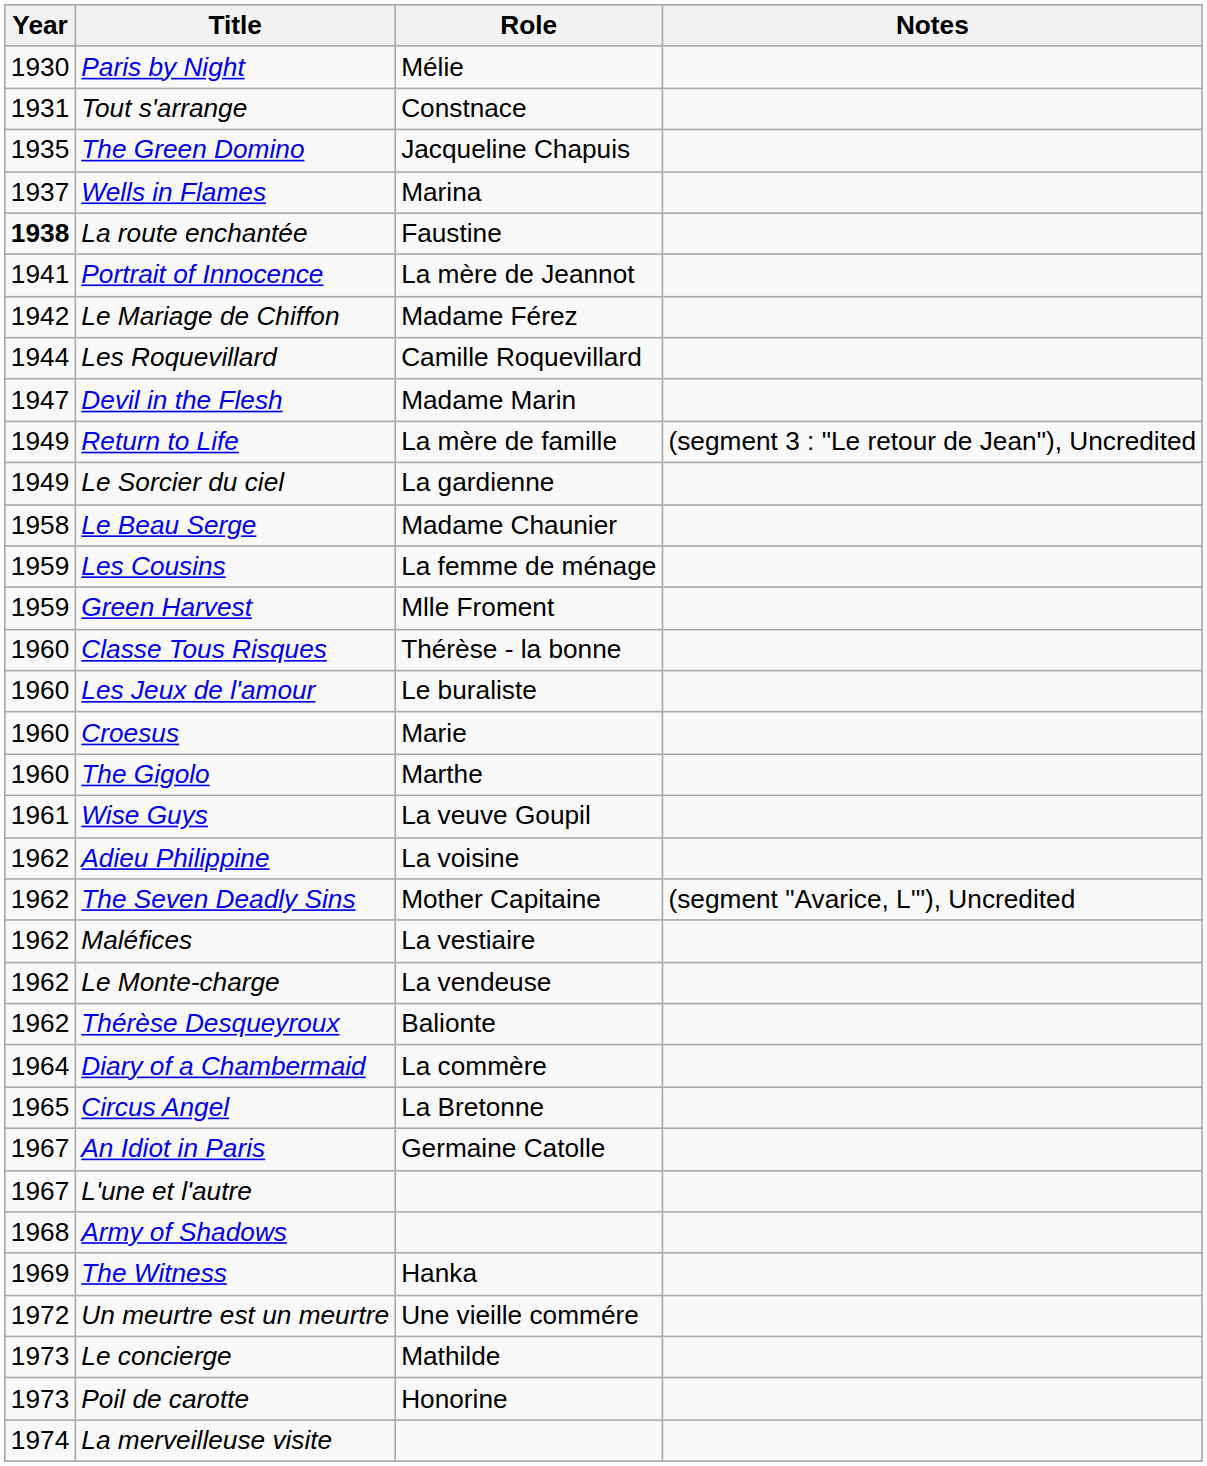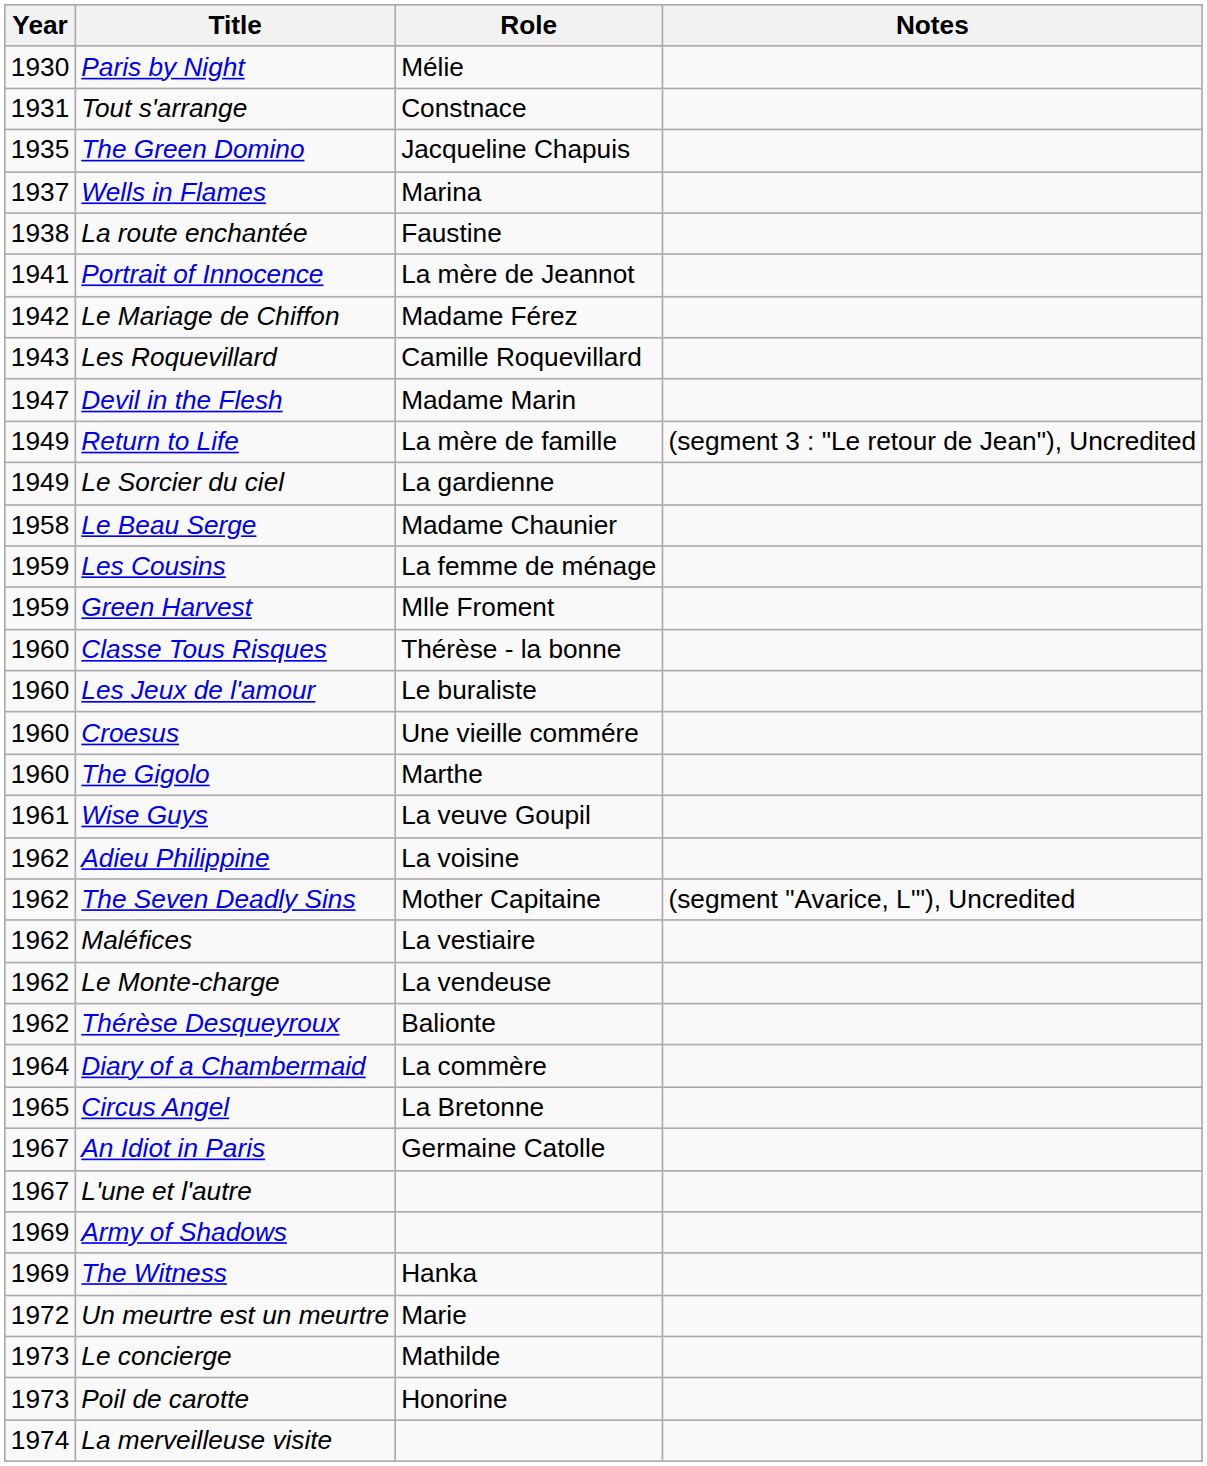 <table class="wikitable">
 <tr>
 <th>Year</th>
 <th>Title</th>
 <th>Role</th>
 <th>Notes</th>
 </tr>
 <tr>
 <td>1930</td>
 <td><em><a href='#'>Paris by Night</a></em></td>
 <td>Mélie</td>
 <td></td>
 </tr>
 <tr>
 <td>1931</td>
 <td><em>Tout s'arrange</em></td>
 <td>Constnace</td>
 <td></td>
 </tr>
 <tr>
 <td>1935</td>
 <td><em><a href='#'>The Green Domino</a></em></td>
 <td>Jacqueline Chapuis</td>
 <td></td>
 </tr>
 <tr>
 <td>1937</td>
 <td><em><a href='#'>Wells in Flames</a></em></td>
 <td>Marina</td>
 <td></td>
 </tr>
 <tr>
-<td><strong>1938</strong></td>
+<td>1938</td>
 <td><em>La route enchantée</em></td>
 <td>Faustine</td>
 <td></td>
 </tr>
 <tr>
 <td>1941</td>
 <td><em><a href='#'>Portrait of Innocence</a></em></td>
 <td>La mère de Jeannot</td>
 <td></td>
 </tr>
 <tr>
 <td>1942</td>
 <td><em>Le Mariage de Chiffon</em></td>
 <td>Madame Férez</td>
 <td></td>
 </tr>
 <tr>
-<td>1944</td>
+<td>1943</td>
 <td><em>Les Roquevillard</em></td>
 <td>Camille Roquevillard</td>
 <td></td>
 </tr>
 <tr>
 <td>1947</td>
 <td><em><a href='#'>Devil in the Flesh</a></em></td>
 <td>Madame Marin</td>
 <td></td>
 </tr>
 <tr>
 <td>1949</td>
 <td><em><a href='#'>Return to Life</a></em></td>
 <td>La mère de famille</td>
 <td>(segment 3 : "Le retour de Jean"), Uncredited</td>
 </tr>
 <tr>
 <td>1949</td>
 <td><em>Le Sorcier du ciel</em></td>
 <td>La gardienne</td>
 <td></td>
 </tr>
 <tr>
 <td>1958</td>
 <td><em><a href='#'>Le Beau Serge</a></em></td>
 <td>Madame Chaunier</td>
 <td></td>
 </tr>
 <tr>
 <td>1959</td>
 <td><em><a href='#'>Les Cousins</a></em></td>
 <td>La femme de ménage</td>
 <td></td>
 </tr>
 <tr>
 <td>1959</td>
 <td><em><a href='#'>Green Harvest</a></em></td>
 <td>Mlle Froment</td>
 <td></td>
 </tr>
 <tr>
 <td>1960</td>
 <td><em><a href='#'>Classe Tous Risques</a></em></td>
 <td>Thérèse - la bonne</td>
 <td></td>
 </tr>
 <tr>
 <td>1960</td>
 <td><em><a href='#'>Les Jeux de l'amour</a></em></td>
 <td>Le buraliste</td>
 <td></td>
 </tr>
 <tr>
 <td>1960</td>
 <td><em><a href='#'>Croesus</a></em></td>
-<td>Marie</td>
+<td>Une vieille commére</td>
 <td></td>
 </tr>
 <tr>
 <td>1960</td>
 <td><em><a href='#'>The Gigolo</a></em></td>
 <td>Marthe</td>
 <td></td>
 </tr>
 <tr>
 <td>1961</td>
 <td><em><a href='#'>Wise Guys</a></em></td>
 <td>La veuve Goupil</td>
 <td></td>
 </tr>
 <tr>
 <td>1962</td>
 <td><em><a href='#'>Adieu Philippine</a></em></td>
 <td>La voisine</td>
 <td></td>
 </tr>
 <tr>
 <td>1962</td>
 <td><em><a href='#'>The Seven Deadly Sins</a></em></td>
 <td>Mother Capitaine</td>
 <td>(segment "Avarice, L'"), Uncredited</td>
 </tr>
 <tr>
 <td>1962</td>
 <td><em>Maléfices</em></td>
 <td>La vestiaire</td>
 <td></td>
 </tr>
 <tr>
 <td>1962</td>
 <td><em>Le Monte-charge</em></td>
 <td>La vendeuse</td>
 <td></td>
 </tr>
 <tr>
 <td>1962</td>
 <td><em><a href='#'>Thérèse Desqueyroux</a></em></td>
 <td>Balionte</td>
 <td></td>
 </tr>
 <tr>
 <td>1964</td>
 <td><em><a href='#'>Diary of a Chambermaid</a></em></td>
 <td>La commère</td>
 <td></td>
 </tr>
 <tr>
 <td>1965</td>
 <td><em><a href='#'>Circus Angel</a></em></td>
 <td>La Bretonne</td>
 <td></td>
 </tr>
 <tr>
 <td>1967</td>
 <td><em><a href='#'>An Idiot in Paris</a></em></td>
 <td>Germaine Catolle</td>
 <td></td>
 </tr>
 <tr>
 <td>1967</td>
 <td><em>L'une et l'autre</em></td>
 <td></td>
 <td></td>
 </tr>
 <tr>
-<td>1968</td>
+<td>1969</td>
 <td><em><a href='#'>Army of Shadows</a></em></td>
 <td></td>
 <td></td>
 </tr>
 <tr>
 <td>1969</td>
 <td><em><a href='#'>The Witness</a></em></td>
 <td>Hanka</td>
 <td></td>
 </tr>
 <tr>
 <td>1972</td>
 <td><em>Un meurtre est un meurtre</em></td>
-<td>Une vieille commére</td>
+<td>Marie</td>
 <td></td>
 </tr>
 <tr>
 <td>1973</td>
 <td><em>Le concierge</em></td>
 <td>Mathilde</td>
 <td></td>
 </tr>
 <tr>
 <td>1973</td>
 <td><em>Poil de carotte</em></td>
 <td>Honorine</td>
 <td></td>
 </tr>
 <tr>
 <td>1974</td>
 <td><em>La merveilleuse visite</em></td>
 <td></td>
 <td></td>
 </tr>
 </table>
